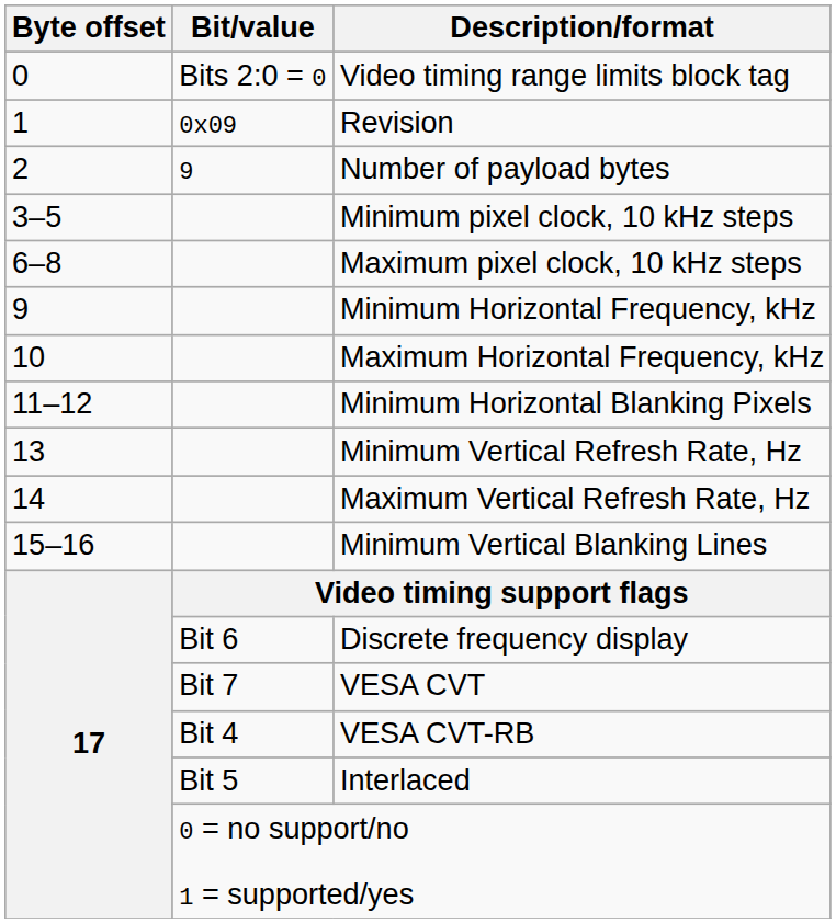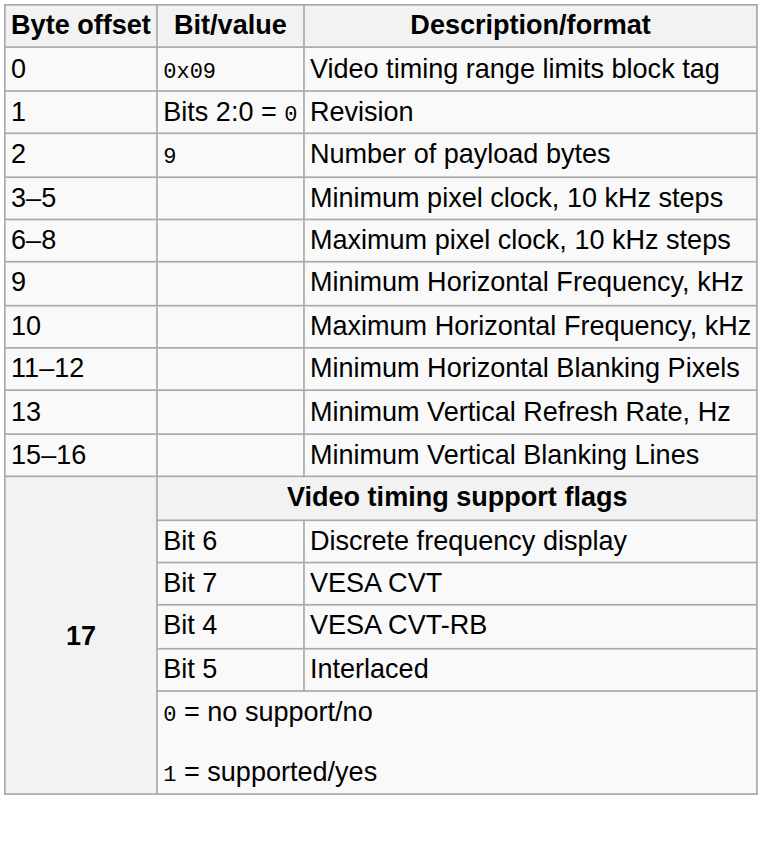 <table class=wikitable>
 <tr>
 <th>Byte offset</th>
 <th>Bit/value</th>
 <th>Description/format</th>
 </tr>
 <tr>
 <td>0</td>
-<td>Bits 2:0 = <code>0</code></td>
+<td><code>0x09</code></td>
 <td>Video timing range limits block tag</td>
 </tr>
 <tr>
 <td>1</td>
-<td><code>0x09</code></td>
+<td>Bits 2:0 = <code>0</code></td>
 <td>Revision</td>
 </tr>
 <tr>
 <td>2</td>
 <td><code>9</code></td>
 <td>Number of payload bytes</td>
 </tr>
 <tr>
 <td>3–5</td>
 <td></td>
 <td>Minimum pixel clock, 10 kHz steps</td>
 </tr>
 <tr>
 <td>6–8</td>
 <td></td>
 <td>Maximum pixel clock, 10 kHz steps</td>
 </tr>
 <tr>
 <td>9</td>
 <td></td>
 <td>Minimum Horizontal Frequency, kHz</td>
 </tr>
 <tr>
 <td>10</td>
 <td></td>
 <td>Maximum Horizontal Frequency, kHz</td>
 </tr>
 <tr>
 <td>11–12</td>
 <td></td>
 <td>Minimum Horizontal Blanking Pixels</td>
 </tr>
 <tr>
 <td>13</td>
 <td></td>
 <td>Minimum Vertical Refresh Rate, Hz</td>
 </tr>
 <tr>
-<td>14</td>
-<td></td>
-<td>Maximum Vertical Refresh Rate, Hz</td>
-</tr>
-<tr>
 <td>15–16</td>
 <td></td>
 <td>Minimum Vertical Blanking Lines</td>
 </tr>
 <tr>
 <th rowspan=6>17</th>
 <th colspan=2>Video timing support flags</th>
 </tr>
 <tr>
 <td>Bit 6</td>
 <td>Discrete frequency display</td>
 </tr>
 <tr>
 <td>Bit 7</td>
 <td>VESA CVT</td>
 </tr>
 <tr>
 <td>Bit 4</td>
 <td>VESA CVT-RB</td>
 </tr>
 <tr>
 <td>Bit 5</td>
 <td>Interlaced</td>
 </tr>
 <tr>
 <td colspan=2><code>0</code> = no support/no<br><br><code>1</code> = supported/yes</td>
 </tr>
 </table>
